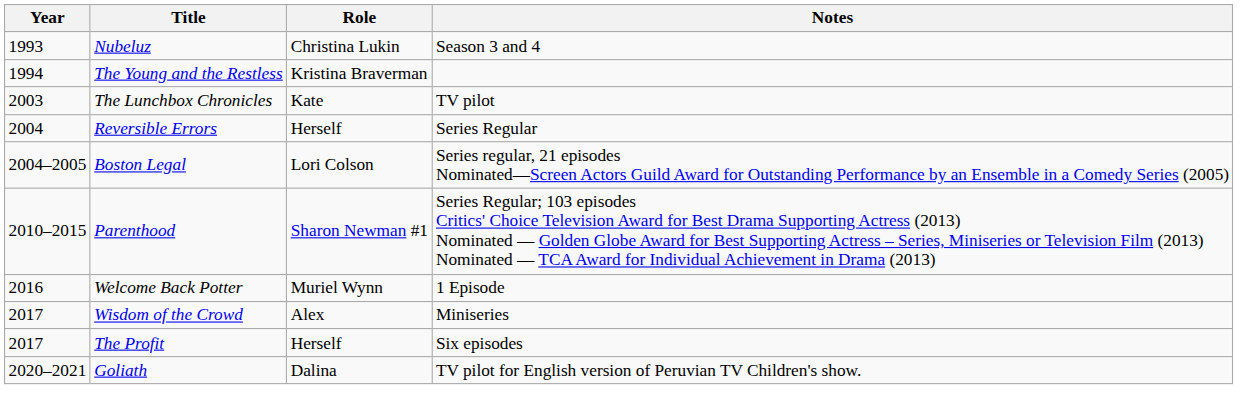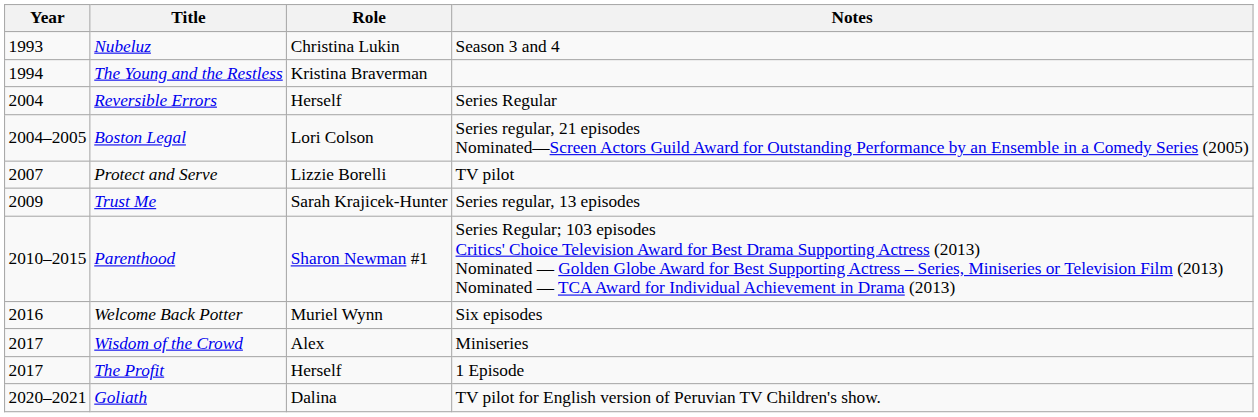 <table class="wikitable sortable">
 <tr>
 <th>Year</th>
 <th>Title</th>
 <th>Role</th>
 <th>Notes</th>
 </tr>
 <tr>
 <td>1993</td>
 <td><em><a href='#'>Nubeluz</a></em></td>
 <td>Christina Lukin</td>
 <td>Season 3 and 4</td>
 </tr>
 <tr>
 <td>1994</td>
 <td><em><a href='#'>The Young and the Restless</a></em></td>
 <td>Kristina Braverman</td>
 <td></td>
 </tr>
 <tr>
-<td>2003</td>
-<td><em>The Lunchbox Chronicles</em></td>
-<td>Kate</td>
-<td>TV pilot</td>
-</tr>
-<tr>
 <td>2004</td>
 <td><em><a href='#'>Reversible Errors</a></em></td>
 <td>Herself</td>
 <td>Series Regular</td>
 </tr>
 <tr>
 <td>2004–2005</td>
 <td><em><a href='#'>Boston Legal</a></em></td>
 <td>Lori Colson</td>
 <td>Series regular, 21 episodes<br>Nominated—<a href='#'>Screen Actors Guild Award for Outstanding Performance by an Ensemble in a Comedy Series</a> (2005)</td>
 </tr>
 <tr>
+<td>2007</td>
+<td><em>Protect and Serve</em></td>
+<td>Lizzie Borelli</td>
+<td>TV pilot</td>
+</tr>
+<tr>
+<td>2009</td>
+<td><em><a href='#'>Trust Me</a></em></td>
+<td>Sarah Krajicek-Hunter</td>
+<td>Series regular, 13 episodes</td>
+</tr>
+<tr>
 <td>2010–2015</td>
 <td><em><a href='#'>Parenthood</a></em></td>
 <td><a href='#'>Sharon Newman</a> #1</td>
 <td>Series Regular; 103 episodes<br><a href='#'>Critics' Choice Television Award for Best Drama Supporting Actress</a> (2013)<br>Nominated — <a href='#'>Golden Globe Award for Best Supporting Actress – Series, Miniseries or Television Film</a> (2013)<br>Nominated — <a href='#'>TCA Award for Individual Achievement in Drama</a> (2013)</td>
 </tr>
 <tr>
 <td>2016</td>
 <td><em>Welcome Back Potter</em></td>
 <td>Muriel Wynn</td>
-<td>1 Episode</td>
+<td>Six episodes</td>
 </tr>
 <tr>
 <td>2017</td>
 <td><em><a href='#'>Wisdom of the Crowd</a></em></td>
 <td>Alex</td>
 <td>Miniseries</td>
 </tr>
 <tr>
 <td>2017</td>
 <td><em><a href='#'>The Profit</a></em></td>
 <td>Herself</td>
-<td>Six episodes</td>
+<td>1 Episode</td>
 </tr>
 <tr>
 <td>2020–2021</td>
 <td><em><a href='#'>Goliath</a></em></td>
 <td>Dalina</td>
 <td>TV pilot for English version of Peruvian TV Children's show.</td>
 </tr>
 </table>
